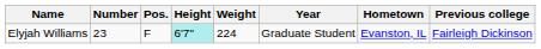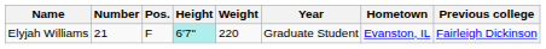 <table class="wikitable sortable" border="1">
 <tr>
 <th>Name</th>
 <th>Number</th>
 <th>Pos.</th>
 <th>Height</th>
 <th>Weight</th>
 <th>Year</th>
 <th>Hometown</th>
 <th class="unsortable">Previous college</th>
 </tr>
 <tr>
 <td>Elyjah Williams</td>
-<td>23</td>
+<td>21</td>
 <td>F</td>
 <td style="background: paleturquoise;">6'7"</td>
-<td>224</td>
+<td>220</td>
 <td>Graduate Student</td>
 <td><a href='#'>Evanston, IL</a></td>
 <td><a href='#'>Fairleigh Dickinson</a></td>
 </tr>
 </table>
